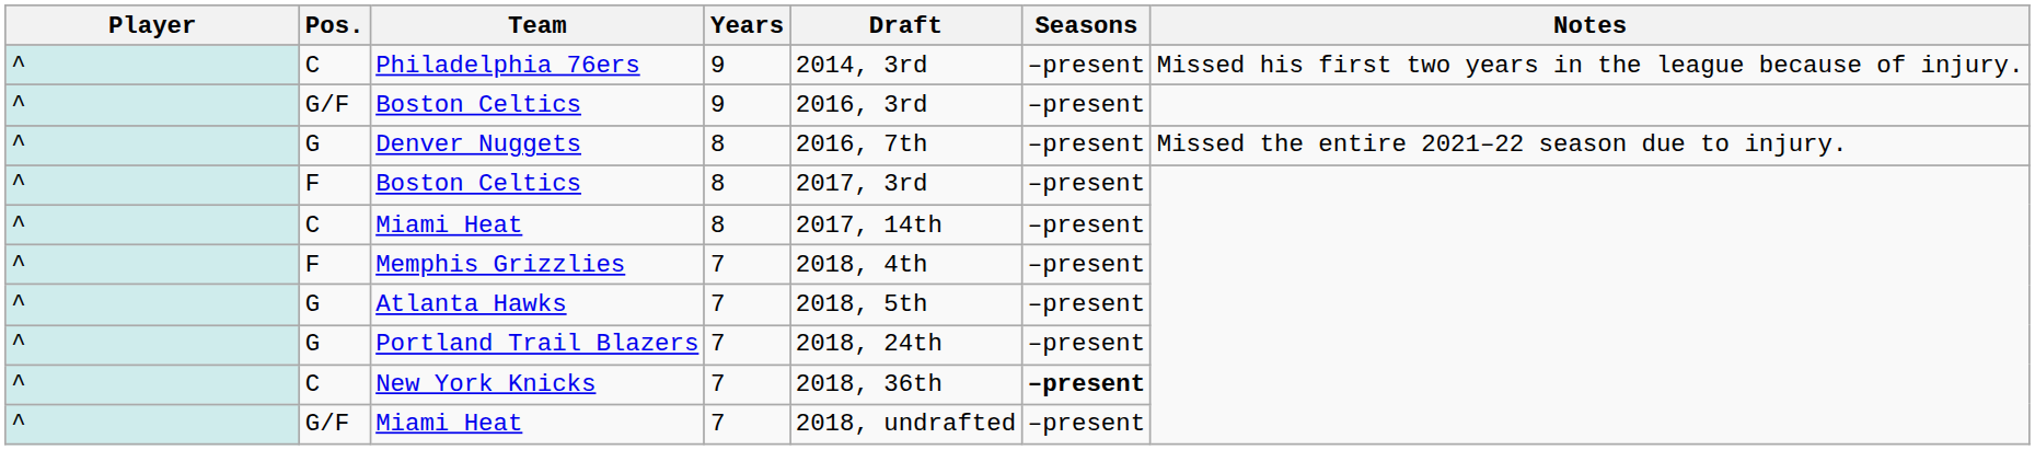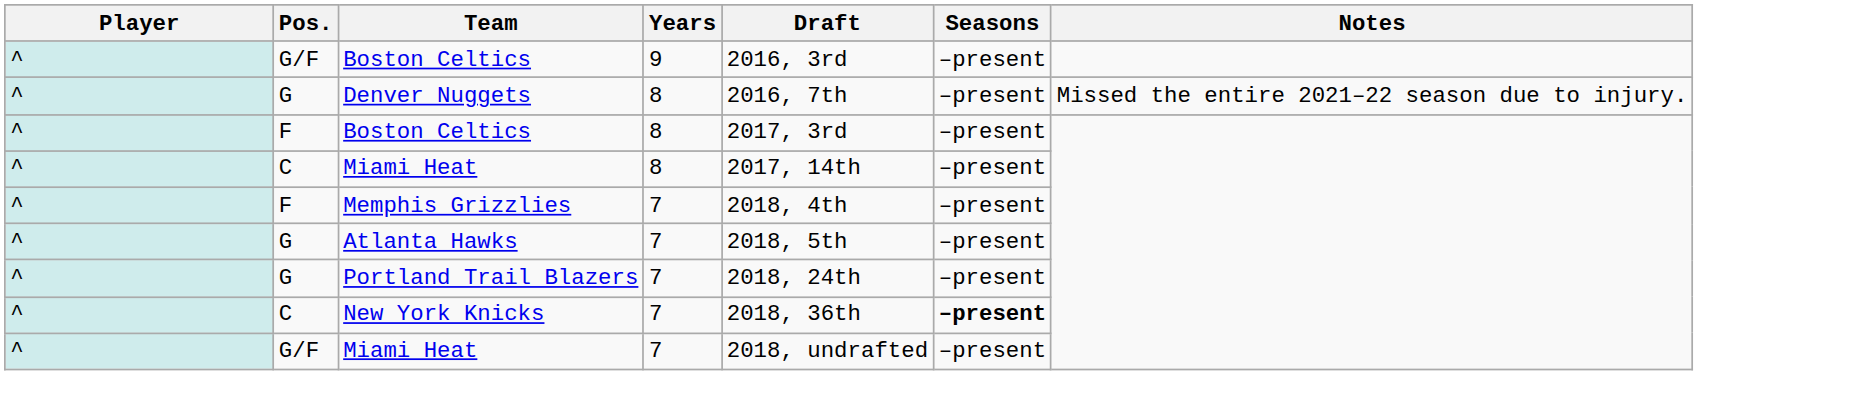 <table class="wikitable">
 <tr>
 <th scope="col" width="150">Player</th>
 <th scope="col">Pos.</th>
 <th scope="col">Team</th>
 <th scope="col">Years</th>
 <th scope="col">Draft</th>
 <th scope="col">Seasons</th>
 <th scope="col" class="unsortable">Notes</th>
-</tr>
-<tr>
-<td bgcolor="#CFECEC">^</td>
-<td>C</td>
-<td><a href='#'>Philadelphia 76ers</a></td>
-<td>9</td>
-<td>2014, 3rd</td>
-<td>–present</td>
-<td>Missed his first two years in the league because of injury.</td>
 </tr>
 <tr>
 <td bgcolor="#CFECEC">^</td>
 <td>G/F</td>
 <td><a href='#'>Boston Celtics</a></td>
 <td>9</td>
 <td>2016, 3rd</td>
 <td>–present</td>
 </tr>
 <tr>
 <td bgcolor="#CFECEC">^</td>
 <td>G</td>
 <td><a href='#'>Denver Nuggets</a></td>
 <td>8</td>
 <td>2016, 7th</td>
 <td>–present</td>
 <td>Missed the entire 2021–22 season due to injury.</td>
 </tr>
 <tr>
 <td bgcolor="#CFECEC">^</td>
 <td>F</td>
 <td><a href='#'>Boston Celtics</a></td>
 <td>8</td>
 <td>2017, 3rd</td>
 <td>–present</td>
 </tr>
 <tr>
 <td bgcolor="#CFECEC">^</td>
 <td>C</td>
 <td><a href='#'>Miami Heat</a></td>
 <td>8</td>
 <td>2017, 14th</td>
 <td>–present</td>
 </tr>
 <tr>
 <td bgcolor="#CFECEC">^</td>
 <td>F</td>
 <td><a href='#'>Memphis Grizzlies</a></td>
 <td>7</td>
 <td>2018, 4th</td>
 <td>–present</td>
 </tr>
 <tr>
 <td bgcolor="#CFECEC">^</td>
 <td>G</td>
 <td><a href='#'>Atlanta Hawks</a></td>
 <td>7</td>
 <td>2018, 5th</td>
 <td>–present</td>
 </tr>
 <tr>
 <td bgcolor="#CFECEC">^</td>
 <td>G</td>
 <td><a href='#'>Portland Trail Blazers</a></td>
 <td>7</td>
 <td>2018, 24th</td>
 <td>–present</td>
 </tr>
 <tr>
 <td bgcolor="#CFECEC">^</td>
 <td>C</td>
 <td><a href='#'>New York Knicks</a></td>
 <td>7</td>
 <td>2018, 36th</td>
 <td><strong>–present</strong></td>
 </tr>
 <tr>
 <td bgcolor="#CFECEC">^</td>
 <td>G/F</td>
 <td><a href='#'>Miami Heat</a></td>
 <td>7</td>
 <td>2018, undrafted</td>
 <td>–present</td>
 </tr>
 </table>
